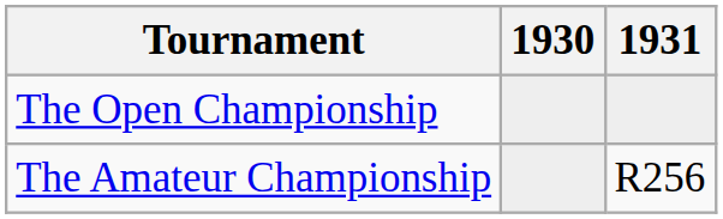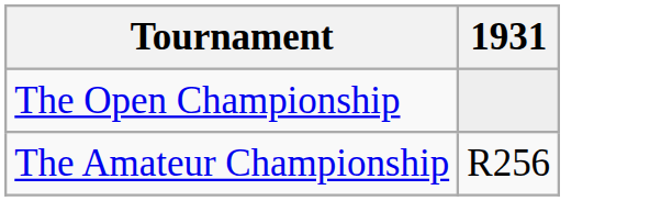 <table class="wikitable" style="font-size:95%;text-align:center;">
 <tr>
 <th>Tournament</th>
-<th>1930</th>
 <th>1931</th>
 </tr>
 <tr>
 <td align=left><a href='#'>The Open Championship</a></td>
 <td style="background:#eeeeee;"></td>
-<td style="background:#eeeeee;"></td>
 </tr>
 <tr>
 <td style="text-align:left;"><a href='#'>The Amateur Championship</a></td>
-<td style="background:#eeeeee;"></td>
 <td>R256</td>
 </tr>
 </table>
